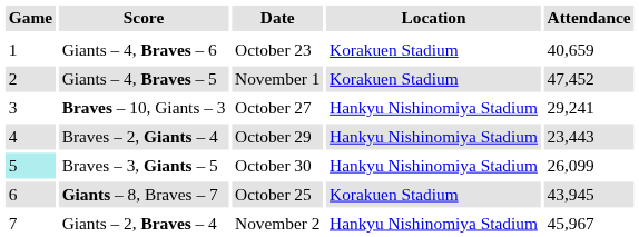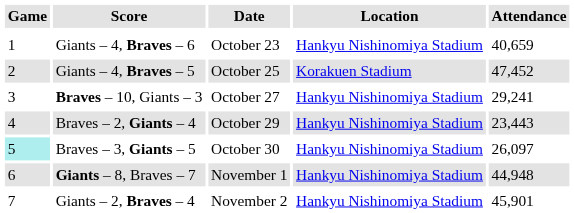 <table border="0" cellspacing="3" cellpadding="3">
 <tr style="background: #e3e3e3;">
 <th>Game</th>
 <th>Score</th>
 <th>Date</th>
 <th>Location</th>
 <th>Attendance</th>
 </tr>
 <tr style="background: #e3e3e3;">
 </tr>
 <tr>
 <td>1</td>
 <td>Giants – 4, <strong>Braves</strong> – 6</td>
 <td>October 23</td>
-<td><a href='#'>Korakuen Stadium</a></td>
+<td><a href='#'>Hankyu Nishinomiya Stadium</a></td>
 <td>40,659</td>
 </tr>
 <tr style="background: #e3e3e3;">
 <td>2</td>
 <td>Giants – 4, <strong>Braves</strong> – 5</td>
-<td>November 1</td>
+<td>October 25</td>
 <td><a href='#'>Korakuen Stadium</a></td>
 <td>47,452</td>
 </tr>
 <tr>
 <td>3</td>
 <td><strong>Braves</strong> – 10, Giants – 3</td>
 <td>October 27</td>
 <td><a href='#'>Hankyu Nishinomiya Stadium</a></td>
 <td>29,241</td>
 </tr>
 <tr style="background: #e3e3e3;">
 <td>4</td>
 <td>Braves – 2, <strong>Giants</strong> – 4</td>
 <td>October 29</td>
 <td><a href='#'>Hankyu Nishinomiya Stadium</a></td>
 <td>23,443</td>
 </tr>
 <tr>
 <td style="background: paleturquoise;">5</td>
 <td>Braves – 3, <strong>Giants</strong> – 5</td>
 <td>October 30</td>
 <td><a href='#'>Hankyu Nishinomiya Stadium</a></td>
-<td>26,099</td>
+<td>26,097</td>
 </tr>
 <tr style="background: #e3e3e3;">
 <td>6</td>
 <td><strong>Giants</strong> – 8, Braves – 7</td>
-<td>October 25</td>
-<td><a href='#'>Korakuen Stadium</a></td>
-<td>43,945</td>
+<td>November 1</td>
+<td><a href='#'>Hankyu Nishinomiya Stadium</a></td>
+<td>44,948</td>
 </tr>
 <tr>
 <td>7</td>
 <td>Giants – 2, <strong>Braves</strong> – 4</td>
 <td>November 2</td>
 <td><a href='#'>Hankyu Nishinomiya Stadium</a></td>
-<td>45,967</td>
+<td>45,901</td>
 </tr>
 </table>
